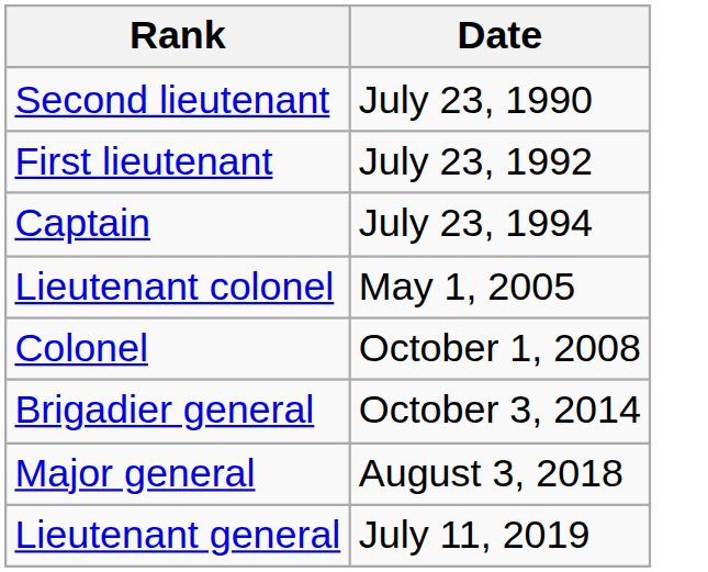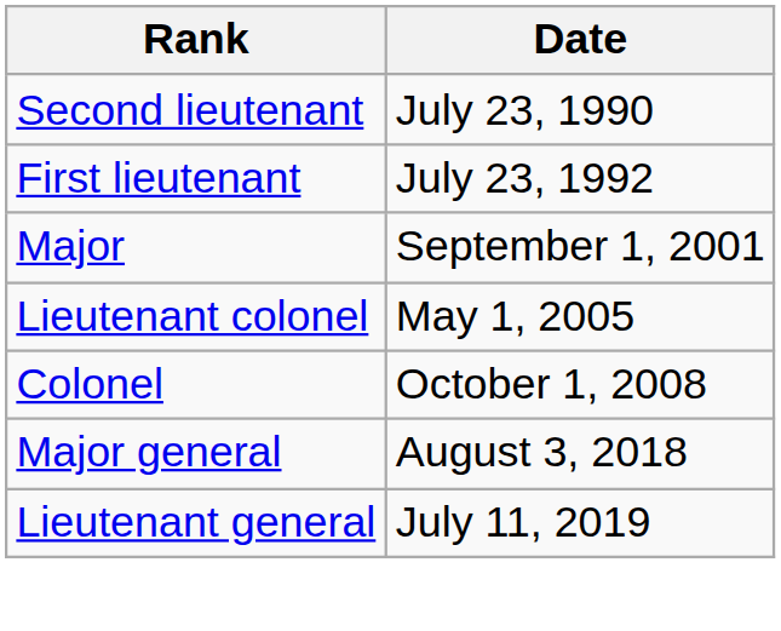 <table class="wikitable">
 <tr>
 <th>Rank</th>
 <th>Date</th>
 </tr>
 <tr>
 <td> <a href='#'>Second lieutenant</a></td>
 <td>July 23, 1990</td>
 </tr>
 <tr>
 <td> <a href='#'>First lieutenant</a></td>
 <td>July 23, 1992</td>
 </tr>
 <tr>
-<td> <a href='#'>Captain</a></td>
-<td>July 23, 1994</td>
+<td> <a href='#'>Major</a></td>
+<td>September 1, 2001</td>
 </tr>
 <tr>
 <td> <a href='#'>Lieutenant colonel</a></td>
 <td>May 1, 2005</td>
 </tr>
 <tr>
 <td> <a href='#'>Colonel</a></td>
 <td>October 1, 2008</td>
 </tr>
 <tr>
-<td> <a href='#'>Brigadier general</a></td>
-<td>October 3, 2014</td>
-</tr>
-<tr>
 <td> <a href='#'>Major general</a></td>
 <td>August 3, 2018</td>
 </tr>
 <tr>
 <td> <a href='#'>Lieutenant general</a></td>
 <td>July 11, 2019</td>
 </tr>
 </table>
